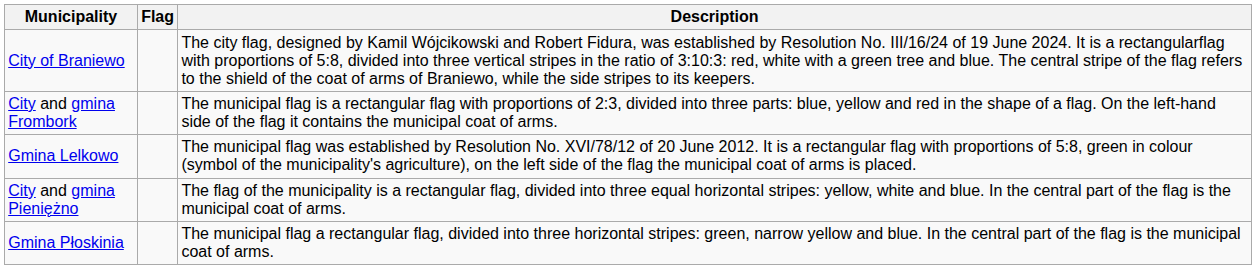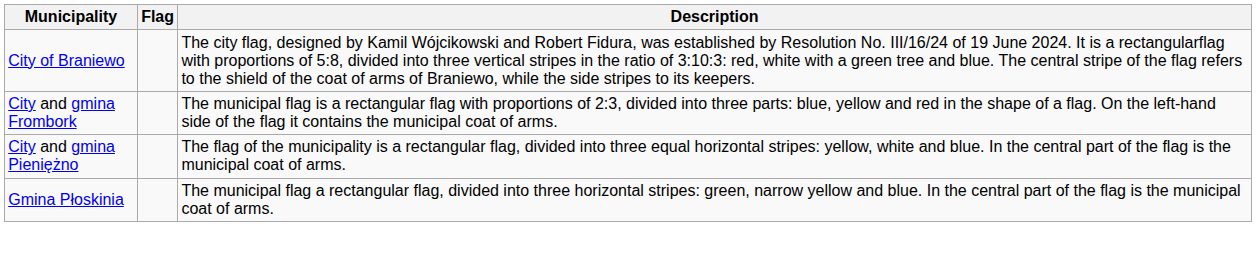 <table class="wikitable">
 <tr>
 <th>Municipality</th>
 <th>Flag</th>
 <th>Description</th>
 </tr>
 <tr>
 <td><a href='#'>City of Braniewo</a></td>
 <td></td>
 <td>The city flag, designed by Kamil Wójcikowski and Robert Fidura, was established by Resolution No. III/16/24 of 19 June 2024. It is a rectangularflag with proportions of 5:8, divided into three vertical stripes in the ratio of 3:10:3: red, white with a green tree and blue. The central stripe of the flag refers to the shield of the coat of arms of Braniewo, while the side stripes to its keepers.</td>
 </tr>
 <tr>
 <td><a href='#'>City</a> and <a href='#'>gmina Frombork</a></td>
 <td></td>
 <td>The municipal flag is a rectangular flag with proportions of 2:3, divided into three parts: blue, yellow and red in the shape of a flag. On the left-hand side of the flag it contains the municipal coat of arms.</td>
 </tr>
 <tr>
-<td><a href='#'>Gmina Lelkowo</a></td>
-<td></td>
-<td>The municipal flag was established by Resolution No. XVI/78/12 of 20 June 2012. It is a rectangular flag with proportions of 5:8, green in colour (symbol of the municipality's agriculture), on the left side of the flag the municipal coat of arms is placed.</td>
-</tr>
-<tr>
 <td><a href='#'>City</a> and <a href='#'>gmina Pieniężno</a></td>
 <td></td>
 <td>The flag of the municipality is a rectangular flag, divided into three equal horizontal stripes: yellow, white and blue. In the central part of the flag is the municipal coat of arms.</td>
 </tr>
 <tr>
 <td><a href='#'>Gmina Płoskinia</a></td>
 <td></td>
 <td>The municipal flag a rectangular flag, divided into three horizontal stripes: green, narrow yellow and blue. In the central part of the flag is the municipal coat of arms.</td>
 </tr>
 </table>
